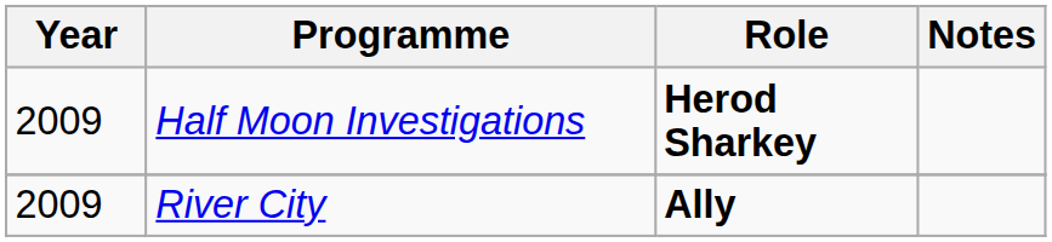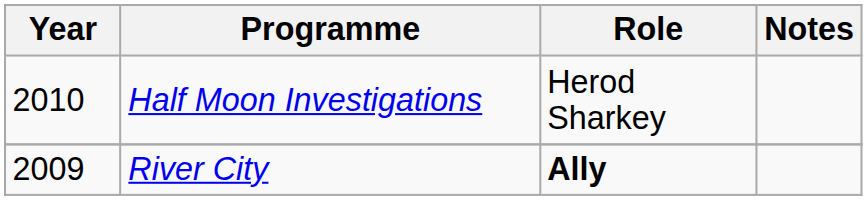 <table class="wikitable">
 <tr>
 <th width="50">Year</th>
 <th width="200">Programme</th>
 <th width="100">Role</th>
 <th>Notes</th>
 </tr>
 <tr>
-<td>2009</td>
+<td>2010</td>
 <td><em><a href='#'>Half Moon Investigations</a></em></td>
-<td><strong>Herod Sharkey</strong></td>
+<td>Herod Sharkey</td>
 <td></td>
 </tr>
 <tr>
 </tr>
 <tr>
 <td>2009</td>
 <td><em><a href='#'>River City</a></em></td>
 <td><strong>Ally</strong></td>
 <td></td>
 </tr>
 </table>
